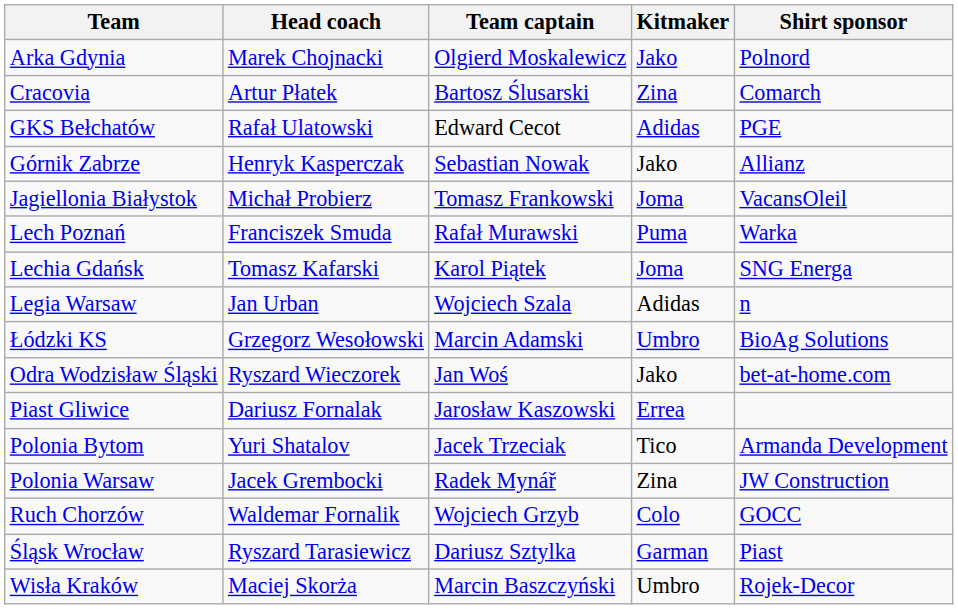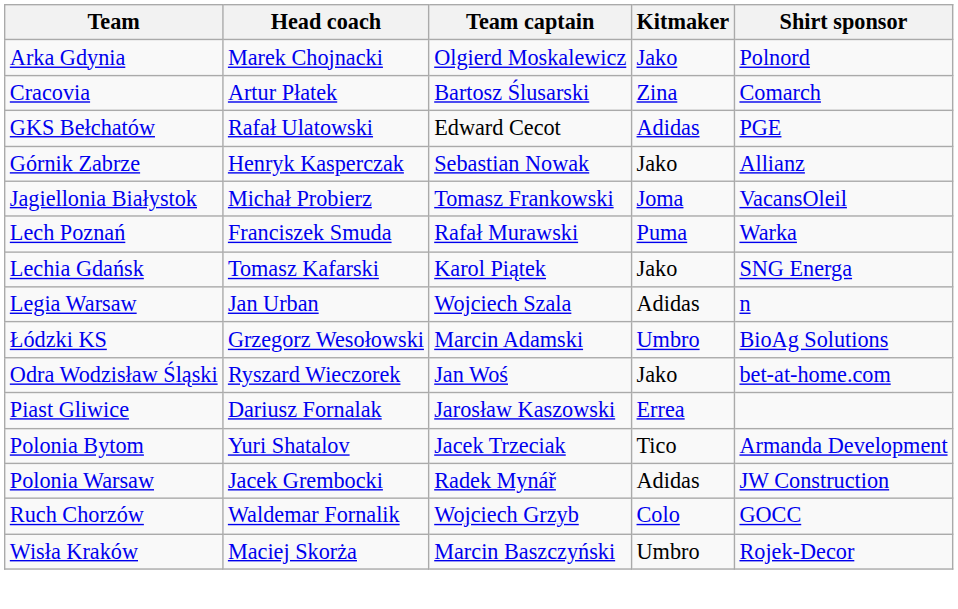 <table class="wikitable sortable">
 <tr>
 <th>Team</th>
 <th>Head coach</th>
 <th>Team captain</th>
 <th>Kitmaker</th>
 <th>Shirt sponsor</th>
 </tr>
 <tr>
 <td><a href='#'>Arka Gdynia</a></td>
 <td> <a href='#'>Marek Chojnacki</a></td>
 <td> <a href='#'>Olgierd Moskalewicz</a></td>
 <td><a href='#'>Jako</a></td>
 <td><a href='#'>Polnord</a></td>
 </tr>
 <tr>
 <td><a href='#'>Cracovia</a></td>
 <td> <a href='#'>Artur Płatek</a></td>
 <td> <a href='#'>Bartosz Ślusarski</a></td>
 <td><a href='#'>Zina</a></td>
 <td><a href='#'>Comarch</a></td>
 </tr>
 <tr>
 <td><a href='#'>GKS Bełchatów</a></td>
 <td> <a href='#'>Rafał Ulatowski</a></td>
 <td> Edward Cecot</td>
 <td><a href='#'>Adidas</a></td>
 <td><a href='#'>PGE</a></td>
 </tr>
 <tr>
 <td><a href='#'>Górnik Zabrze</a></td>
 <td> <a href='#'>Henryk Kasperczak</a></td>
 <td> <a href='#'>Sebastian Nowak</a></td>
 <td>Jako</td>
 <td><a href='#'>Allianz</a></td>
 </tr>
 <tr>
 <td><a href='#'>Jagiellonia Białystok</a></td>
 <td> <a href='#'>Michał Probierz</a></td>
 <td> <a href='#'>Tomasz Frankowski</a></td>
 <td><a href='#'>Joma</a></td>
 <td><a href='#'>VacansOleil</a></td>
 </tr>
 <tr>
 <td><a href='#'>Lech Poznań</a></td>
 <td> <a href='#'>Franciszek Smuda</a></td>
 <td> <a href='#'>Rafał Murawski</a></td>
 <td><a href='#'>Puma</a></td>
 <td><a href='#'>Warka</a></td>
 </tr>
 <tr>
 <td><a href='#'>Lechia Gdańsk</a></td>
 <td> <a href='#'>Tomasz Kafarski</a></td>
 <td> <a href='#'>Karol Piątek</a></td>
-<td><a href='#'>Joma</a></td>
+<td>Jako</td>
 <td><a href='#'>SNG Energa</a></td>
 </tr>
 <tr>
 <td><a href='#'>Legia Warsaw</a></td>
 <td> <a href='#'>Jan Urban</a></td>
 <td> <a href='#'>Wojciech Szala</a></td>
 <td>Adidas</td>
 <td><a href='#'>n</a></td>
 </tr>
 <tr>
 <td><a href='#'>Łódzki KS</a></td>
 <td> <a href='#'>Grzegorz Wesołowski</a></td>
 <td> <a href='#'>Marcin Adamski</a></td>
 <td><a href='#'>Umbro</a></td>
 <td><a href='#'>BioAg Solutions</a></td>
 </tr>
 <tr>
 <td><a href='#'>Odra Wodzisław Śląski</a></td>
 <td> <a href='#'>Ryszard Wieczorek</a></td>
 <td> <a href='#'>Jan Woś</a></td>
 <td>Jako</td>
 <td><a href='#'>bet-at-home.com</a></td>
 </tr>
 <tr>
 <td><a href='#'>Piast Gliwice</a></td>
 <td> <a href='#'>Dariusz Fornalak</a></td>
 <td> <a href='#'>Jarosław Kaszowski</a></td>
 <td><a href='#'>Errea</a></td>
 <td></td>
 </tr>
 <tr>
 <td><a href='#'>Polonia Bytom</a></td>
 <td> <a href='#'>Yuri Shatalov</a></td>
 <td> <a href='#'>Jacek Trzeciak</a></td>
 <td>Tico</td>
 <td><a href='#'>Armanda Development</a></td>
 </tr>
 <tr>
 <td><a href='#'>Polonia Warsaw</a></td>
 <td> <a href='#'>Jacek Grembocki</a></td>
 <td> <a href='#'>Radek Mynář</a></td>
-<td>Zina</td>
+<td>Adidas</td>
 <td><a href='#'>JW Construction</a></td>
 </tr>
 <tr>
 <td><a href='#'>Ruch Chorzów</a></td>
 <td> <a href='#'>Waldemar Fornalik</a></td>
 <td> <a href='#'>Wojciech Grzyb</a></td>
 <td><a href='#'>Colo</a></td>
 <td><a href='#'>GOCC</a></td>
 </tr>
 <tr>
-<td><a href='#'>Śląsk Wrocław</a></td>
-<td> <a href='#'>Ryszard Tarasiewicz</a></td>
-<td> <a href='#'>Dariusz Sztylka</a></td>
-<td><a href='#'>Garman</a></td>
-<td><a href='#'>Piast</a></td>
-</tr>
-<tr>
 <td><a href='#'>Wisła Kraków</a></td>
 <td> <a href='#'>Maciej Skorża</a></td>
 <td> <a href='#'>Marcin Baszczyński</a></td>
 <td>Umbro</td>
 <td><a href='#'>Rojek-Decor</a></td>
 </tr>
 </table>
